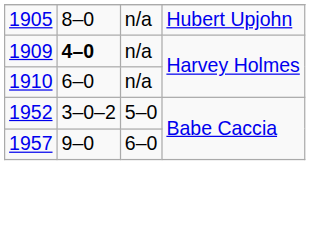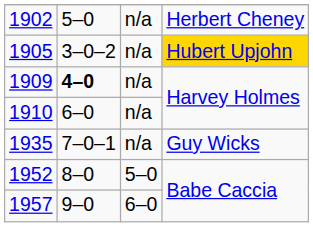 <table class="wikitable">
 <tr>
 </tr>
 <tr>
+<td><a href='#'>1902</a></td>
+<td>5–0</td>
+<td>n/a</td>
+<td><a href='#'>Herbert Cheney</a></td>
+</tr>
+<tr>
 <td><a href='#'>1905</a></td>
-<td>8–0</td>
+<td>3–0–2</td>
 <td>n/a</td>
-<td><a href='#'>Hubert Upjohn</a></td>
+<td style="background: gold;"><a href='#'>Hubert Upjohn</a></td>
 </tr>
 <tr>
 <td><a href='#'>1909</a></td>
 <td><strong>4–0</strong></td>
 <td>n/a</td>
 <td rowspan=2><a href='#'>Harvey Holmes</a></td>
 </tr>
 <tr>
 <td><a href='#'>1910</a></td>
 <td>6–0</td>
 <td>n/a</td>
 </tr>
 <tr>
+<td><a href='#'>1935</a></td>
+<td>7–0–1</td>
+<td>n/a</td>
+<td><a href='#'>Guy Wicks</a></td>
+</tr>
+<tr>
 <td><a href='#'>1952</a></td>
-<td>3–0–2</td>
+<td>8–0</td>
 <td>5–0</td>
 <td rowspan=2><a href='#'>Babe Caccia</a></td>
 </tr>
 <tr>
 <td><a href='#'>1957</a></td>
 <td>9–0</td>
 <td>6–0</td>
 </tr>
 </table>
